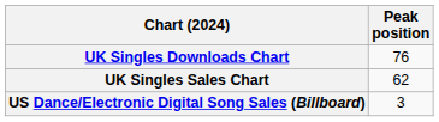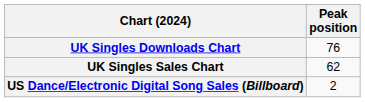 <table class="wikitable sortable plainrowheaders" style="text-align:center">
 <tr>
 <th scope="col">Chart (2024)</th>
 <th scope="col">Peak<br>position</th>
 </tr>
 <tr>
 <th scope="row"><a href='#'>UK Singles Downloads Chart</a></th>
 <td>76</td>
 </tr>
 <tr>
 <th scope="row">UK Singles Sales Chart</th>
 <td>62</td>
 </tr>
 <tr>
 <th scope="row">US <a href='#'>Dance/Electronic Digital Song Sales</a> (<em>Billboard</em>)</th>
-<td>3</td>
+<td>2</td>
 </tr>
 </table>
